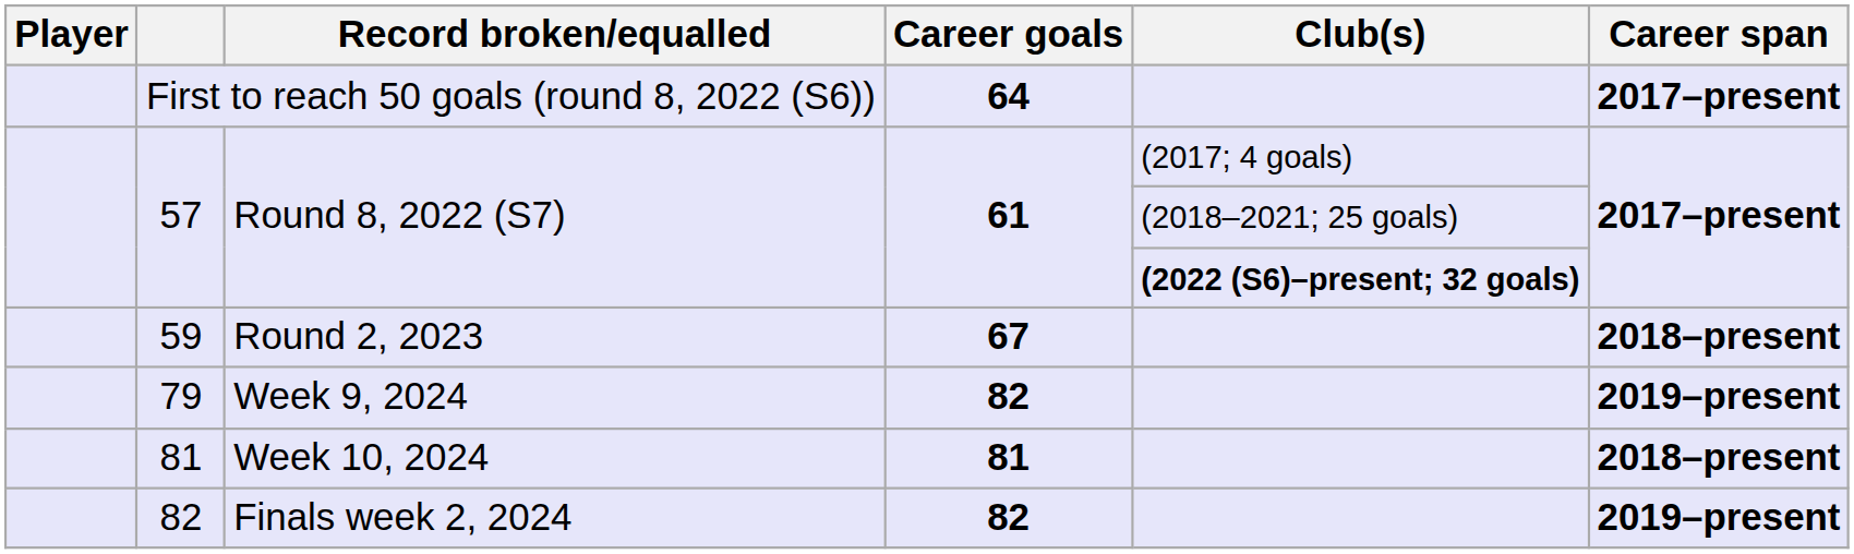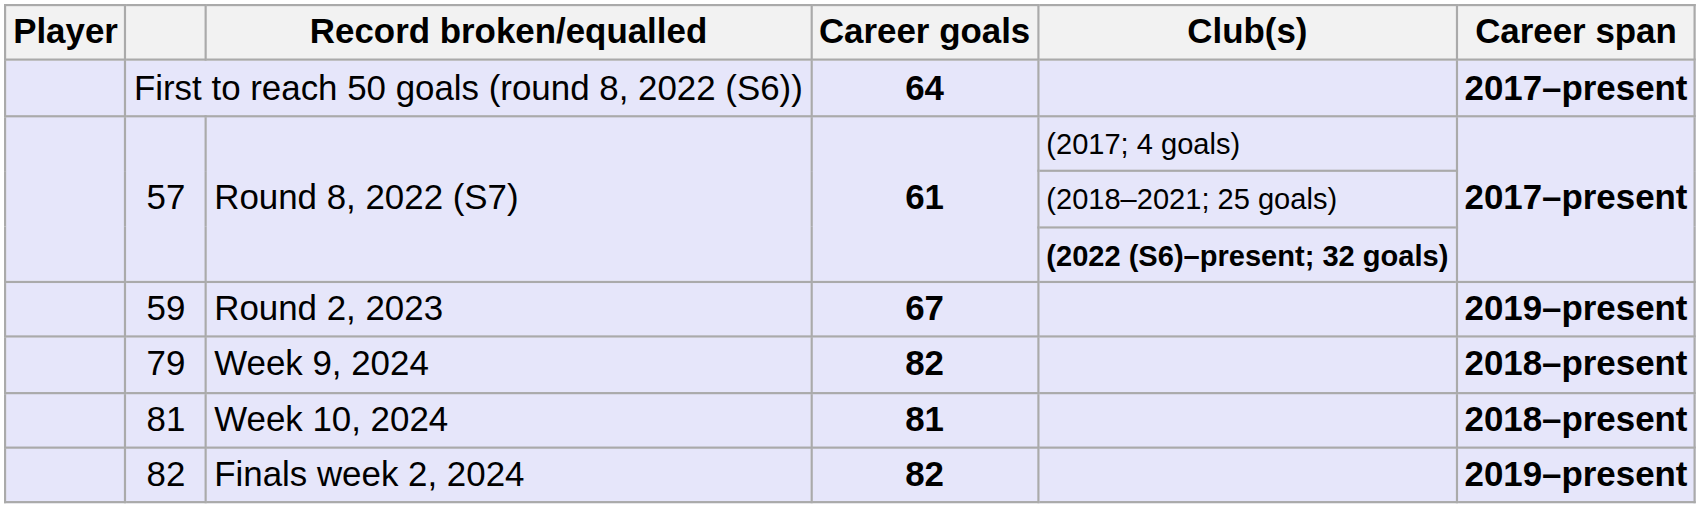 <table class="wikitable sortable">
 <tr>
 <th>Player</th>
 <th class=unsortable></th>
 <th class=unsortable>Record broken/equalled</th>
 <th>Career goals</th>
 <th>Club(s)</th>
 <th>Career span</th>
 </tr>
 <tr style=background:#E6E6FA>
 <td><strong></strong></td>
 <td colspan=2>First to reach 50 goals (round 8, 2022 (S6))</td>
 <td align=center><strong>64</strong></td>
 <td><strong></strong></td>
 <td><strong>2017–present</strong></td>
 </tr>
 <tr style=background:#E6E6FA>
 <td rowspan=3><strong></strong></td>
 <td rowspan=3 align=center>57</td>
 <td rowspan=3>Round 8, 2022 (S7)</td>
 <td rowspan=3 align=center><strong>61</strong></td>
 <td> <small>(2017; 4 goals)</small></td>
 <td rowspan=3><strong>2017–present</strong></td>
 </tr>
 <tr style=background:#E6E6FA>
 <td> <small>(2018–2021; 25 goals)</small></td>
 </tr>
 <tr style=background:#E6E6FA>
 <td><strong> <small>(2022 (S6)–present; 32 goals)</small></strong></td>
 </tr>
 <tr style=background:#E6E6FA>
 <td><strong></strong></td>
 <td align=center>59</td>
 <td>Round 2, 2023</td>
 <td align=center><strong>67</strong></td>
 <td><strong></strong></td>
-<td><strong>2018–present</strong></td>
+<td><strong>2019–present</strong></td>
 </tr>
 <tr style=background:#E6E6FA>
 <td><strong></strong></td>
 <td align=center>79</td>
 <td>Week 9, 2024</td>
 <td align=center><strong>82</strong></td>
 <td><strong></strong></td>
-<td><strong>2019–present</strong></td>
+<td><strong>2018–present</strong></td>
 </tr>
 <tr style=background:#E6E6FA>
 <td><strong></strong></td>
 <td align=center>81</td>
 <td>Week 10, 2024</td>
 <td align=center><strong>81</strong></td>
 <td><strong></strong></td>
 <td><strong>2018–present</strong></td>
 </tr>
 <tr style=background:#E6E6FA>
 <td><strong></strong></td>
 <td align=center>82</td>
 <td>Finals week 2, 2024</td>
 <td align=center><strong>82</strong></td>
 <td><strong></strong></td>
 <td><strong>2019–present</strong></td>
 </tr>
 </table>
